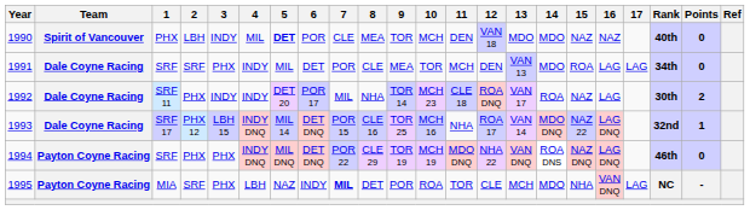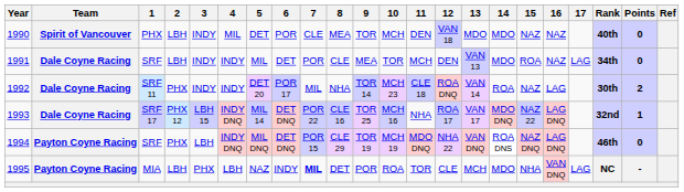 <table class="wikitable" style="text-align:center; font-size:90%">
 <tr>
 <th>Year</th>
 <th>Team</th>
 <th>1</th>
 <th>2</th>
 <th>3</th>
 <th>4</th>
 <th>5</th>
 <th>6</th>
 <th>7</th>
 <th>8</th>
 <th>9</th>
 <th>10</th>
 <th>11</th>
 <th>12</th>
 <th>13</th>
 <th>14</th>
 <th>15</th>
 <th>16</th>
 <th>17</th>
 <th>Rank</th>
 <th>Points</th>
 <th>Ref</th>
 </tr>
 <tr>
 <td><a href='#'>1990</a></td>
 <th><a href='#'>Spirit of Vancouver</a></th>
 <td><a href='#'>PHX</a><br><small></small></td>
 <td><a href='#'>LBH</a><br><small></small></td>
 <td><a href='#'>INDY</a><br><small></small></td>
 <td><a href='#'>MIL</a><br><small></small></td>
-<td><strong><a href='#'>DET</a><br><small></small></strong></td>
+<td><a href='#'>DET</a><br><small></small></td>
 <td><a href='#'>POR</a><br><small></small></td>
 <td><a href='#'>CLE</a><br><small></small></td>
 <td><a href='#'>MEA</a><br><small></small></td>
 <td><a href='#'>TOR</a><br><small></small></td>
 <td><a href='#'>MCH</a><br><small></small></td>
 <td><a href='#'>DEN</a><br><small></small></td>
 <td style="background:#CFCFFF;"><a href='#'>VAN</a><br><small>18</small></td>
 <td><a href='#'>MDO</a><br><small></small></td>
 <td><a href='#'>MDO</a><br><small></small></td>
 <td><a href='#'>NAZ</a><br><small></small></td>
 <td><a href='#'>NAZ</a><br><small></small></td>
 <td></td>
 <td style="background:#CFCFFF;"><strong>40th</strong></td>
 <td style="background:#CFCFFF;"><strong>0</strong></td>
 <th></th>
 </tr>
 <tr>
 <td><a href='#'>1991</a></td>
 <th><a href='#'>Dale Coyne Racing</a></th>
 <td><a href='#'>SRF</a><br><small></small></td>
-<td><a href='#'>SRF</a><br><small></small></td>
-<td><a href='#'>PHX</a><br><small></small></td>
+<td><a href='#'>LBH</a><br><small></small></td>
+<td><a href='#'>INDY</a><br><small></small></td>
 <td><a href='#'>INDY</a><br><small></small></td>
 <td><a href='#'>MIL</a><br><small></small></td>
 <td><a href='#'>DET</a><br><small></small></td>
 <td><a href='#'>POR</a><br><small></small></td>
 <td><a href='#'>CLE</a><br><small></small></td>
 <td><a href='#'>MEA</a><br><small></small></td>
 <td><a href='#'>TOR</a><br><small></small></td>
 <td><a href='#'>MCH</a><br><small></small></td>
 <td><a href='#'>DEN</a><br><small></small></td>
 <td style="background:#CFCFFF;"><a href='#'>VAN</a><br><small>13</small></td>
 <td><a href='#'>MDO</a><br><small></small></td>
 <td><a href='#'>ROA</a><br><small></small></td>
-<td><a href='#'>LAG</a><br><small></small></td>
+<td><a href='#'>NAZ</a><br><small></small></td>
 <td><a href='#'>LAG</a><br><small></small></td>
 <td style="background:#CFCFFF;"><strong>34th</strong></td>
 <td style="background:#CFCFFF;"><strong>0</strong></td>
 <th></th>
 </tr>
 <tr>
 <td><a href='#'>1992</a></td>
 <th><a href='#'>Dale Coyne Racing</a></th>
 <td style="background:#CFEAFF;"><a href='#'>SRF</a><br><small>11</small></td>
 <td><a href='#'>PHX</a><br><small></small></td>
 <td><a href='#'>INDY</a><br><small></small></td>
 <td><a href='#'>INDY</a><br><small></small></td>
 <td style="background:#EFCFFF;"><a href='#'>DET</a><br><small>20</small></td>
 <td style="background:#CFCFFF;"><a href='#'>POR</a><br><small>17</small></td>
 <td><a href='#'>MIL</a><br><small></small></td>
 <td><a href='#'>NHA</a><br><small></small></td>
 <td style="background:#CFCFFF;"><a href='#'>TOR</a><br><small>14</small></td>
 <td style="background:#EFCFFF;"><a href='#'>MCH</a><br><small>23</small></td>
 <td style="background:#CFCFFF;"><a href='#'>CLE</a><br><small>18</small></td>
 <td style="background:#FFCFCF;"><a href='#'>ROA</a><br><small>DNQ</small></td>
-<td style="background:#EFCFFF;"><a href='#'>VAN</a><br><small>17</small></td>
+<td style="background:#EFCFFF;"><a href='#'>VAN</a><br><small>14</small></td>
 <td><a href='#'>ROA</a><br><small></small></td>
 <td><a href='#'>NAZ</a><br><small></small></td>
 <td><a href='#'>LAG</a><br><small></small></td>
 <td></td>
 <td style="background:#CFCFFF;"><strong>30th</strong></td>
 <td style="background:#CFCFFF;"><strong>2</strong></td>
 <th></th>
 </tr>
 <tr>
 <td><a href='#'>1993</a></td>
 <th><a href='#'>Dale Coyne Racing</a></th>
 <td style="background:#CFCFFF;"><a href='#'>SRF</a><br><small>17</small></td>
 <td style="background:#CFEAFF;"><a href='#'>PHX</a><br><small>12</small></td>
 <td style="background:#CFCFFF;"><a href='#'>LBH</a><br><small>15</small></td>
 <td style="background:#FFCFCF;"><a href='#'>INDY</a><br><small>DNQ</small></td>
 <td style="background:#CFCFFF;"><a href='#'>MIL</a><br><small>14</small></td>
 <td style="background:#FFCFCF;"><a href='#'>DET</a><br><small>DNQ</small></td>
-<td style="background:#CFCFFF;"><a href='#'>POR</a><br><small>15</small></td>
+<td style="background:#CFCFFF;"><a href='#'>POR</a><br><small>22</small></td>
 <td style="background:#CFCFFF;"><a href='#'>CLE</a><br><small>16</small></td>
 <td style="background:#EFCFFF;"><a href='#'>TOR</a><br><small>25</small></td>
 <td style="background:#CFCFFF;"><a href='#'>MCH</a><br><small>16</small></td>
 <td><a href='#'>NHA</a><br><small></small></td>
 <td style="background:#CFCFFF;"><a href='#'>ROA</a><br><small>17</small></td>
-<td style="background:#EFCFFF;"><a href='#'>VAN</a><br><small>14</small></td>
+<td style="background:#EFCFFF;"><a href='#'>VAN</a><br><small>17</small></td>
 <td style="background:#FFCFCF;"><a href='#'>MDO</a><br><small>DNQ</small></td>
 <td style="background:#CFCFFF;"><a href='#'>NAZ</a><br><small>22</small></td>
 <td style="background:#FFCFCF;"><a href='#'>LAG</a><br><small>DNQ</small></td>
 <td></td>
 <td style="background:#CFCFFF;"><strong>32nd</strong></td>
 <td style="background:#CFCFFF;"><strong>1</strong></td>
 <th></th>
 </tr>
 <tr>
 <td><a href='#'>1994</a></td>
 <th><a href='#'>Payton Coyne Racing</a></th>
 <td><a href='#'>SRF</a></td>
 <td><a href='#'>PHX</a><br><small></small></td>
-<td><a href='#'>PHX</a><br><small></small></td>
+<td><a href='#'>LBH</a><br><small></small></td>
 <td style="background:#FFCFCF;"><a href='#'>INDY</a><br><small>DNQ</small></td>
 <td style="background:#FFCFCF;"><a href='#'>MIL</a><br><small>DNQ</small></td>
 <td style="background:#FFCFCF;"><a href='#'>DET</a><br><small>DNQ</small></td>
-<td style="background:#CFCFFF;"><a href='#'>POR</a><br><small>22</small></td>
+<td style="background:#CFCFFF;"><a href='#'>POR</a><br><small>15</small></td>
 <td style="background:#EFCFFF;"><a href='#'>CLE</a><br><small>29</small></td>
 <td style="background:#EFCFFF;"><a href='#'>TOR</a><br><small>19</small></td>
 <td style="background:#EFCFFF;"><a href='#'>MCH</a><br><small>19</small></td>
 <td style="background:#FFCFCF;"><a href='#'>MDO</a><br><small>DNQ</small></td>
 <td style="background:#EFCFFF;"><a href='#'>NHA</a><br><small>22</small></td>
 <td style="background:#FFCFCF;"><a href='#'>VAN</a><br><small>DNQ</small></td>
 <td style="background:#FFFFFF;"><a href='#'>ROA</a><br><small>DNS</small></td>
 <td style="background:#FFCFCF;"><a href='#'>NAZ</a><br><small>DNQ</small></td>
 <td style="background:#FFCFCF;"><a href='#'>LAG</a><br><small>DNQ</small></td>
 <td></td>
 <td style="background:#CFCFFF;"><strong>46th</strong></td>
 <td style="background:#CFCFFF;"><strong>0</strong></td>
 <th></th>
 </tr>
 <tr>
 <td><a href='#'>1995</a></td>
 <th><a href='#'>Payton Coyne Racing</a></th>
 <td><a href='#'>MIA</a><br><small></small></td>
-<td><a href='#'>SRF</a><br><small></small></td>
+<td><a href='#'>LBH</a><br><small></small></td>
 <td><a href='#'>PHX</a><br><small></small></td>
 <td><a href='#'>LBH</a><br><small></small></td>
 <td><a href='#'>NAZ</a><br><small></small></td>
 <td><a href='#'>INDY</a><br><small></small></td>
 <td><strong><a href='#'>MIL</a><br><small></small></strong></td>
 <td><a href='#'>DET</a><br><small></small></td>
 <td><a href='#'>POR</a><br><small></small></td>
 <td><a href='#'>ROA</a><br><small></small></td>
 <td><a href='#'>TOR</a><br><small></small></td>
 <td><a href='#'>CLE</a><br><small></small></td>
 <td><a href='#'>MCH</a><br><small></small></td>
 <td><a href='#'>MDO</a><br><small></small></td>
 <td><a href='#'>NHA</a><br><small></small></td>
 <td style="background:#FFCFCF;"><a href='#'>VAN</a><br><small>DNQ</small></td>
 <td><a href='#'>LAG</a><br><small></small></td>
 <th>NC</th>
 <th>-</th>
 <th></th>
 </tr>
 <tr>
 <th colspan="22"></th>
 </tr>
 </table>
